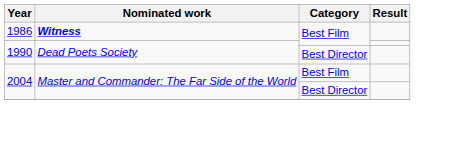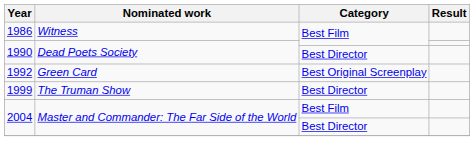 <table class="wikitable">
 <tr>
 <th>Year</th>
 <th>Nominated work</th>
 <th>Category</th>
 <th>Result</th>
 </tr>
 <tr>
 <td><a href='#'>1986</a></td>
-<td><strong><em><a href='#'>Witness</a></em></strong></td>
+<td><em><a href='#'>Witness</a></em></td>
 <td rowspan="2"><a href='#'>Best Film</a></td>
 <td></td>
 </tr>
 <tr>
 <td rowspan="2"><a href='#'>1990</a></td>
 <td rowspan="2"><em><a href='#'>Dead Poets Society</a></em></td>
 <td></td>
 </tr>
 <tr>
+<td><a href='#'>Best Director</a></td>
+<td></td>
+</tr>
+<tr>
+<td><a href='#'>1992</a></td>
+<td><em><a href='#'>Green Card</a></em></td>
+<td><a href='#'>Best Original Screenplay</a></td>
+<td></td>
+</tr>
+<tr>
+<td><a href='#'>1999</a></td>
+<td><em><a href='#'>The Truman Show</a></em></td>
 <td><a href='#'>Best Director</a></td>
 <td></td>
 </tr>
 <tr>
 <td rowspan="2"><a href='#'>2004</a></td>
 <td rowspan="2"><em><a href='#'>Master and Commander: The Far Side of the World</a></em></td>
 <td><a href='#'>Best Film</a></td>
 <td></td>
 </tr>
 <tr>
 <td><a href='#'>Best Director</a></td>
 <td></td>
 </tr>
 <tr>
 </tr>
 </table>
